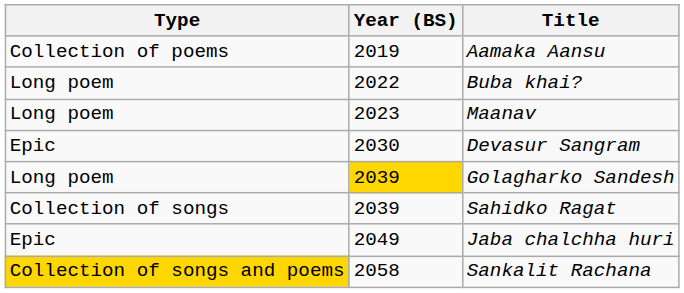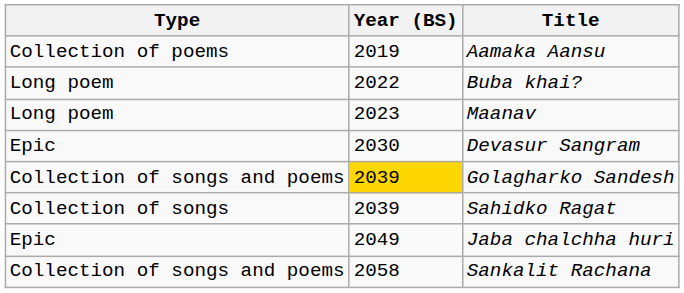 <table class="wikitable sortable" style="margin: 1em auto 1em auto;">
 <tr>
 <th>Type</th>
 <th>Year (BS)</th>
 <th>Title</th>
 </tr>
 <tr>
 <td>Collection of poems</td>
 <td>2019</td>
 <td><em>Aamaka Aansu</em></td>
 </tr>
 <tr>
 <td>Long poem</td>
 <td>2022</td>
 <td><em>Buba khai?</em></td>
 </tr>
 <tr>
 <td>Long poem</td>
 <td>2023</td>
 <td><em>Maanav</em></td>
 </tr>
 <tr>
 <td>Epic</td>
 <td>2030</td>
 <td><em>Devasur Sangram</em></td>
 </tr>
 <tr>
-<td>Long poem</td>
+<td>Collection of songs and poems</td>
 <td style="background: gold;">2039</td>
 <td><em>Golagharko Sandesh</em></td>
 </tr>
 <tr>
 <td>Collection of songs</td>
 <td>2039</td>
 <td><em>Sahidko Ragat</em></td>
 </tr>
 <tr>
 <td>Epic</td>
 <td>2049</td>
 <td><em>Jaba chalchha huri</em></td>
 </tr>
 <tr>
-<td style="background: gold;">Collection of songs and poems</td>
+<td>Collection of songs and poems</td>
 <td>2058</td>
 <td><em>Sankalit Rachana</em></td>
 </tr>
 </table>
